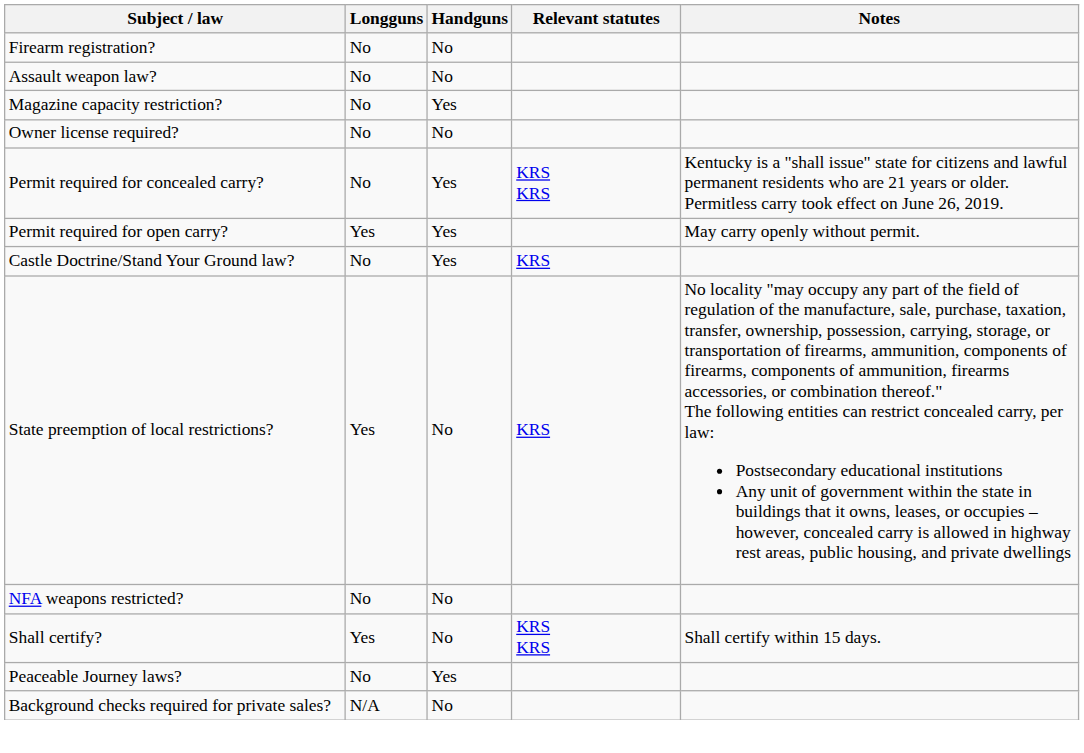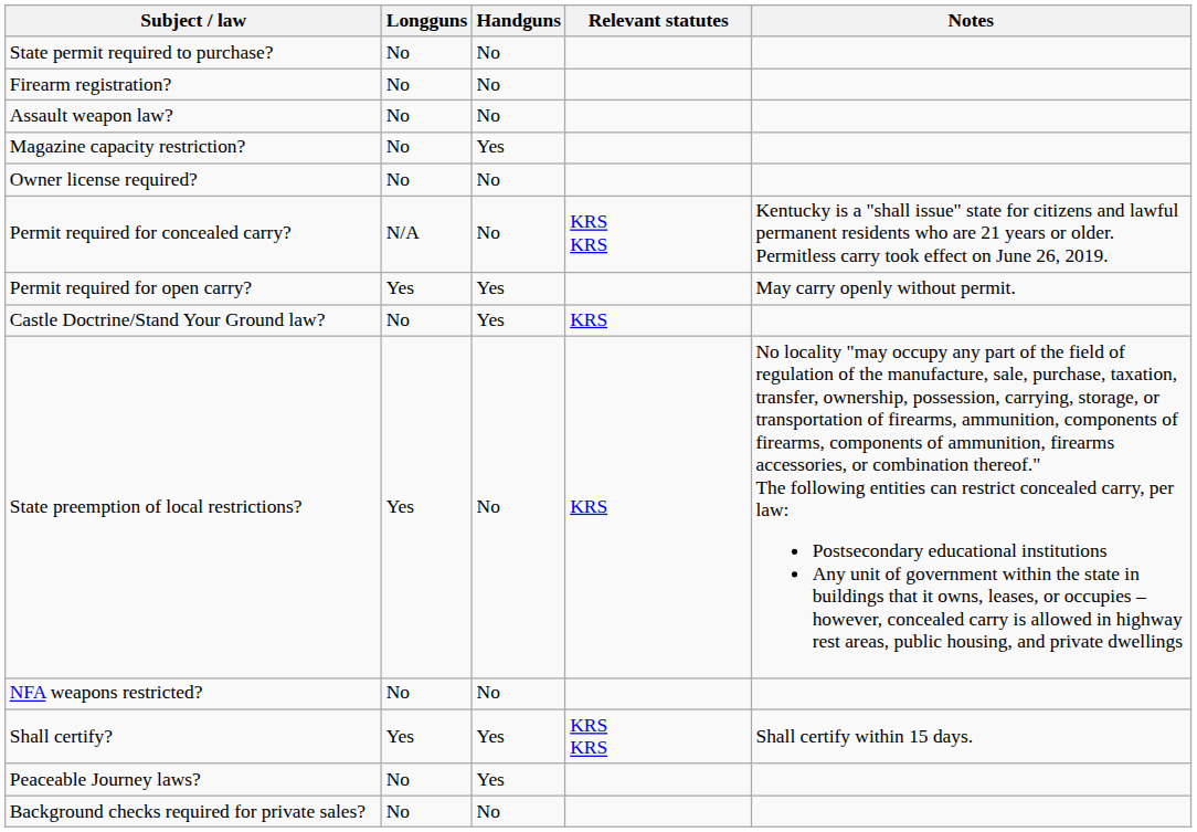 <table class="wikitable" style="font-size:85%; width:95%;">
 <tr>
 <th scope="col" style="width:260px;">Subject / law</th>
 <th scope="col" style="width:50px;">Longguns</th>
 <th scope="col" style="width:50px;">Handguns</th>
 <th scope="col" style="width:125px;">Relevant statutes</th>
 <th>Notes</th>
+</tr>
+<tr>
+<td>State permit required to purchase?</td>
+<td>No</td>
+<td>No</td>
+<td></td>
+<td></td>
 </tr>
 <tr>
 <td>Firearm registration?</td>
 <td>No</td>
 <td>No</td>
 <td></td>
 <td></td>
 </tr>
 <tr>
 <td>Assault weapon law?</td>
 <td>No</td>
 <td>No</td>
 <td></td>
 <td></td>
 </tr>
 <tr>
 <td>Magazine capacity restriction?</td>
 <td>No</td>
 <td>Yes</td>
 <td></td>
 <td></td>
 </tr>
 <tr>
 <td>Owner license required?</td>
 <td>No</td>
 <td>No</td>
 <td></td>
 <td></td>
 </tr>
 <tr>
 <td>Permit required for concealed carry?</td>
+<td>N/A</td>
 <td>No</td>
-<td>Yes</td>
 <td><a href='#'>KRS</a> <br><a href='#'>KRS</a> </td>
 <td>Kentucky is a "shall issue" state for citizens and lawful permanent residents who are 21 years or older.<br>Permitless carry took effect on June 26, 2019.</td>
 </tr>
 <tr>
 <td>Permit required for open carry?</td>
 <td>Yes</td>
 <td>Yes</td>
 <td></td>
 <td>May carry openly without permit.</td>
 </tr>
 <tr>
 <td>Castle Doctrine/Stand Your Ground law?</td>
 <td>No</td>
 <td>Yes</td>
 <td><a href='#'>KRS</a> </td>
 <td></td>
 </tr>
 <tr>
 <td>State preemption of local restrictions?</td>
 <td>Yes</td>
 <td>No</td>
 <td><a href='#'>KRS</a> </td>
 <td>No locality "may occupy any part of the field of regulation of the manufacture, sale, purchase, taxation, transfer, ownership, possession, carrying, storage, or transportation of firearms, ammunition, components of firearms, components of ammunition, firearms accessories, or combination thereof."<br>The following entities can restrict concealed carry, per law:<br><ul><li>Postsecondary educational institutions</li><li>Any unit of government within the state in buildings that it owns, leases, or occupies – however, concealed carry is allowed in highway rest areas, public housing, and private dwellings</li></ul></td>
 </tr>
 <tr>
 <td><a href='#'>NFA</a> weapons restricted?</td>
 <td>No</td>
 <td>No</td>
 <td></td>
 <td></td>
 </tr>
 <tr>
 <td>Shall certify?</td>
 <td>Yes</td>
-<td>No</td>
+<td>Yes</td>
 <td><a href='#'>KRS</a> <br><a href='#'>KRS</a> </td>
 <td>Shall certify within 15 days.</td>
 </tr>
 <tr>
 <td>Peaceable Journey laws?</td>
 <td>No</td>
 <td>Yes</td>
 <td></td>
 <td></td>
 </tr>
 <tr>
 <td>Background checks required for private sales?</td>
-<td>N/A</td>
+<td>No</td>
 <td>No</td>
 <td></td>
 <td></td>
 </tr>
 </table>
